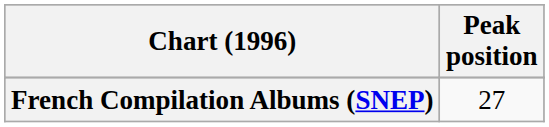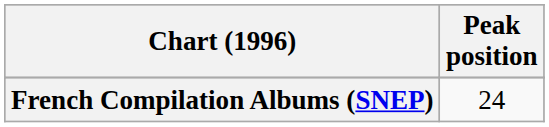 <table class="wikitable sortable plainrowheaders" style="text-align:center">
 <tr>
 <th scope="col">Chart (1996)</th>
 <th scope="col">Peak<br>position</th>
 </tr>
 <tr>
 </tr>
 <tr>
 <th scope="row">French Compilation Albums (<a href='#'>SNEP</a>)</th>
-<td>27</td>
+<td>24</td>
 </tr>
 </table>
